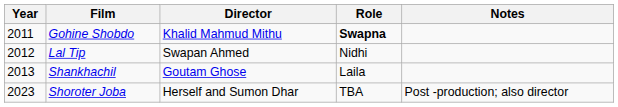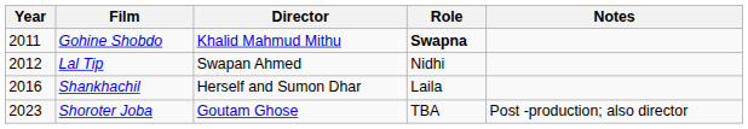 <table class="wikitable sortable" style="width:50%;">
 <tr>
 <th>Year</th>
 <th>Film</th>
 <th>Director</th>
 <th>Role</th>
 <th>Notes</th>
 </tr>
 <tr>
 <td>2011</td>
 <td><em><a href='#'>Gohine Shobdo</a></em></td>
 <td><a href='#'>Khalid Mahmud Mithu</a></td>
 <td><strong>Swapna</strong></td>
 <td></td>
 </tr>
 <tr>
 <td>2012</td>
 <td><em><a href='#'>Lal Tip</a></em></td>
 <td>Swapan Ahmed</td>
 <td>Nidhi</td>
 <td></td>
 </tr>
 <tr>
-<td>2013</td>
+<td>2016</td>
 <td><em><a href='#'>Shankhachil</a></em></td>
-<td><a href='#'>Goutam Ghose</a></td>
+<td>Herself and Sumon Dhar</td>
 <td>Laila</td>
 <td></td>
 </tr>
 <tr>
 <td>2023</td>
 <td><em><a href='#'>Shoroter Joba</a></em></td>
-<td>Herself and Sumon Dhar</td>
+<td><a href='#'>Goutam Ghose</a></td>
 <td>TBA</td>
 <td>Post -production; also director</td>
 </tr>
 </table>
